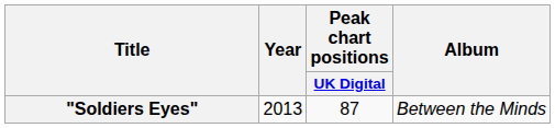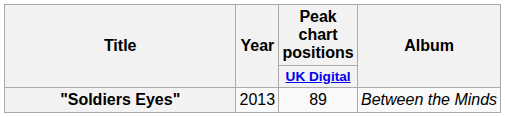 <table class="wikitable plainrowheaders" style="text-align:center;">
 <tr>
 <th scope="col" rowspan="2" style="width:14em;">Title</th>
 <th scope="col" rowspan="2">Year</th>
 <th scope="col" colspan="1">Peak chart positions</th>
 <th scope="col" rowspan="2">Album</th>
 </tr>
 <tr>
 <th scope="col" style="width:3em;font-size:85%;"><a href='#'>UK Digital</a><br></th>
 </tr>
 <tr>
 <th scope="row">"Soldiers Eyes"</th>
 <td>2013</td>
-<td>87</td>
+<td>89</td>
 <td><em>Between the Minds</em></td>
 </tr>
 <tr>
 </tr>
 </table>
